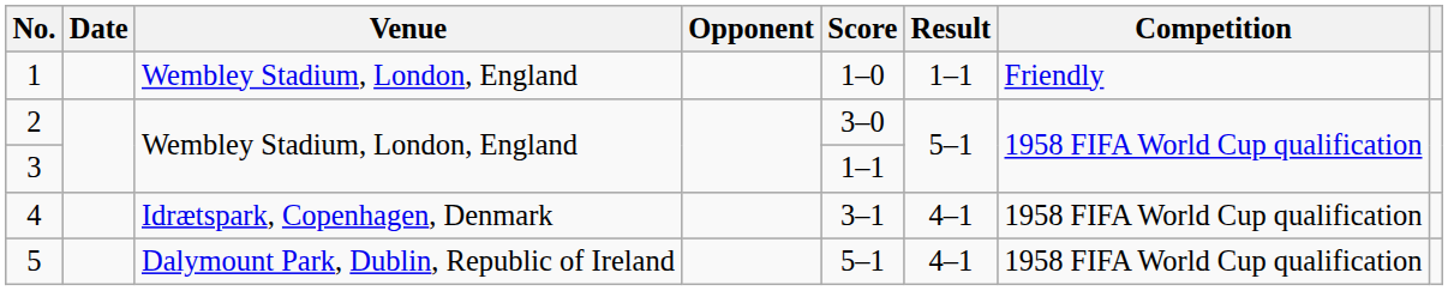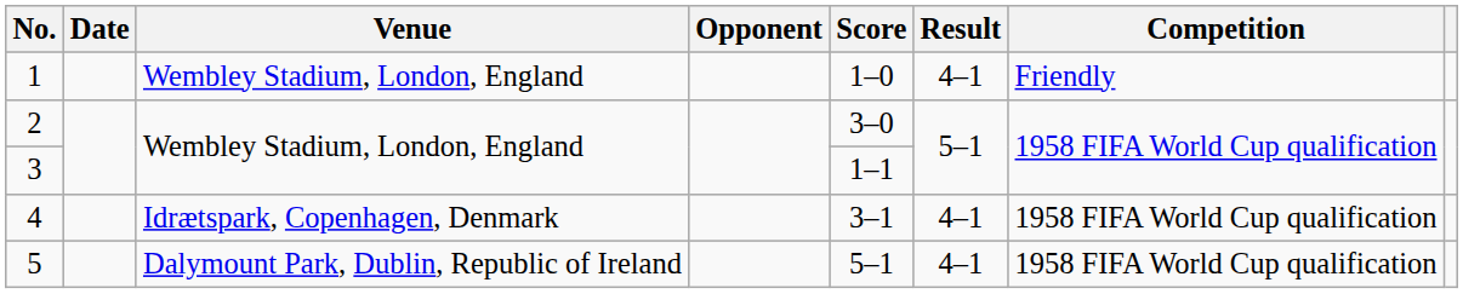 <table class="wikitable sortable">
 <tr>
 <th scope="col">No.</th>
 <th scope="col">Date</th>
 <th scope="col">Venue</th>
 <th scope="col">Opponent</th>
 <th scope="col">Score</th>
 <th scope="col">Result</th>
 <th scope="col">Competition</th>
 <th scope="col" class="unsortable"></th>
 </tr>
 <tr>
 <td style="text-align:center">1</td>
 <td></td>
 <td><a href='#'>Wembley Stadium</a>, <a href='#'>London</a>, England</td>
 <td></td>
 <td style="text-align:center">1–0</td>
-<td style="text-align:center">1–1</td>
+<td style="text-align:center">4–1</td>
 <td><a href='#'>Friendly</a></td>
 <td></td>
 </tr>
 <tr>
 <td style="text-align:center">2</td>
 <td rowspan="2"></td>
 <td rowspan="2">Wembley Stadium, London, England</td>
 <td rowspan="2"></td>
 <td style="text-align:center">3–0</td>
 <td rowspan="2" style="text-align:center">5–1</td>
 <td rowspan="2"><a href='#'>1958 FIFA World Cup qualification</a></td>
 <td rowspan="2"></td>
 </tr>
 <tr>
 <td style="text-align:center">3</td>
 <td style="text-align:center">1–1</td>
 </tr>
 <tr>
 <td style="text-align:center">4</td>
 <td></td>
 <td><a href='#'>Idrætspark</a>, <a href='#'>Copenhagen</a>, Denmark</td>
 <td></td>
 <td style="text-align:center">3–1</td>
 <td style="text-align:center">4–1</td>
 <td>1958 FIFA World Cup qualification</td>
 <td></td>
 </tr>
 <tr>
 <td style="text-align:center">5</td>
 <td></td>
 <td><a href='#'>Dalymount Park</a>, <a href='#'>Dublin</a>, Republic of Ireland</td>
 <td></td>
 <td style="text-align:center">5–1</td>
 <td style="text-align:center">4–1</td>
 <td>1958 FIFA World Cup qualification</td>
 <td></td>
 </tr>
 </table>
